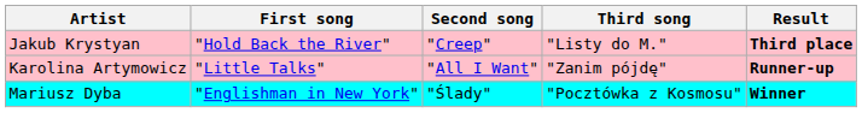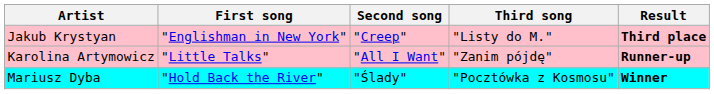 <table class=wikitable>
 <tr>
 <th>Artist</th>
 <th>First song</th>
 <th>Second song</th>
 <th>Third song</th>
 <th>Result</th>
 </tr>
 <tr style="background:pink;">
 <td>Jakub Krystyan</td>
-<td>"<a href='#'>Hold Back the River</a>"</td>
+<td>"<a href='#'>Englishman in New York</a>"</td>
 <td>"<a href='#'>Creep</a>"</td>
 <td>"Listy do M."</td>
 <td><strong>Third place</strong></td>
 </tr>
 <tr style="background:pink;">
 <td>Karolina Artymowicz</td>
 <td>"<a href='#'>Little Talks</a>"</td>
 <td>"<a href='#'>All I Want</a>"</td>
 <td>"Zanim pójdę"</td>
 <td><strong>Runner-up</strong></td>
 </tr>
 <tr style="background:cyan;">
 <td>Mariusz Dyba</td>
-<td>"<a href='#'>Englishman in New York</a>"</td>
+<td>"<a href='#'>Hold Back the River</a>"</td>
 <td>"Ślady"</td>
 <td>"Pocztówka z Kosmosu"</td>
 <td><strong>Winner</strong></td>
 </tr>
 </table>
